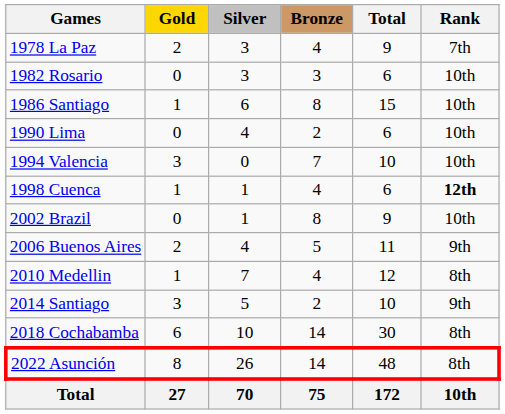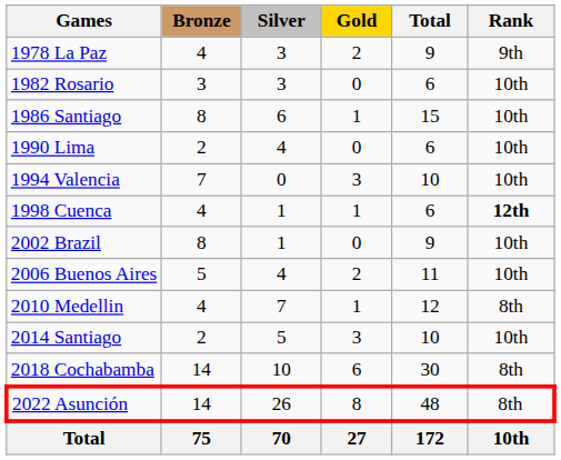 <table class="wikitable" style="text-align:center; font-size:90%;">
 <tr>
 <th rowspan="1">Games</th>
+<td rowspan="1" style="background:#c96; width:3.7em; font-weight:bold;">Bronze</td>
+<td rowspan="1" style="background:silver; width:3.7em; font-weight:bold;">Silver</td>
 <td rowspan="1" style="background:gold; width:3.2em; font-weight:bold;">Gold</td>
-<td rowspan="1" style="background:silver; width:3.7em; font-weight:bold;">Silver</td>
-<td rowspan="1" style="background:#c96; width:3.7em; font-weight:bold;">Bronze</td>
 <th rowspan="1" style="width:3.5em; font-weight:bold;">Total</th>
 <th colspan="1" style="width:4em; font-weight:bold;">Rank</th>
 </tr>
 <tr>
 <td align="left"> <a href='#'>1978 La Paz</a></td>
+<td>4</td>
+<td>3</td>
 <td>2</td>
-<td>3</td>
-<td>4</td>
 <td>9</td>
-<td>7th</td>
+<td>9th</td>
 </tr>
 <tr>
 <td align="left"> <a href='#'>1982 Rosario</a></td>
-<td>0</td>
 <td>3</td>
 <td>3</td>
+<td>0</td>
 <td>6</td>
 <td>10th</td>
 </tr>
 <tr>
 <td align="left"> <a href='#'>1986 Santiago</a></td>
+<td>8</td>
+<td>6</td>
 <td>1</td>
-<td>6</td>
-<td>8</td>
 <td>15</td>
 <td>10th</td>
 </tr>
 <tr>
 <td align="left"> <a href='#'>1990 Lima</a></td>
+<td>2</td>
+<td>4</td>
 <td>0</td>
-<td>4</td>
-<td>2</td>
 <td>6</td>
 <td>10th</td>
 </tr>
 <tr>
 <td align="left"> <a href='#'>1994 Valencia</a></td>
+<td>7</td>
+<td>0</td>
 <td>3</td>
-<td>0</td>
-<td>7</td>
 <td>10</td>
 <td>10th</td>
 </tr>
 <tr>
 <td align="left"> <a href='#'>1998 Cuenca</a></td>
+<td>4</td>
 <td>1</td>
 <td>1</td>
-<td>4</td>
 <td>6</td>
 <td><strong>12th</strong></td>
 </tr>
 <tr>
 <td align="left"> <a href='#'>2002 Brazil</a></td>
+<td>8</td>
+<td>1</td>
 <td>0</td>
-<td>1</td>
-<td>8</td>
 <td>9</td>
 <td>10th</td>
 </tr>
 <tr>
 <td align="left"> <a href='#'>2006 Buenos Aires</a></td>
+<td>5</td>
+<td>4</td>
 <td>2</td>
-<td>4</td>
-<td>5</td>
 <td>11</td>
-<td>9th</td>
+<td>10th</td>
 </tr>
 <tr>
 <td align="left"> <a href='#'>2010 Medellin</a></td>
+<td>4</td>
+<td>7</td>
 <td>1</td>
-<td>7</td>
-<td>4</td>
 <td>12</td>
 <td>8th</td>
 </tr>
 <tr>
 <td align="left"> <a href='#'>2014 Santiago</a></td>
+<td>2</td>
+<td>5</td>
 <td>3</td>
-<td>5</td>
-<td>2</td>
 <td>10</td>
-<td>9th</td>
+<td>10th</td>
 </tr>
 <tr>
 <td align="left"> <a href='#'>2018 Cochabamba</a></td>
+<td>14</td>
+<td>10</td>
 <td>6</td>
-<td>10</td>
-<td>14</td>
 <td>30</td>
 <td>8th</td>
 </tr>
 <tr style="border: 3px solid red">
 <td align="left"> <a href='#'>2022 Asunción</a></td>
+<td>14</td>
+<td>26</td>
 <td>8</td>
-<td>26</td>
-<td>14</td>
 <td>48</td>
 <td>8th</td>
 </tr>
 <tr>
 <th>Total</th>
+<th>75</th>
+<th>70</th>
 <th>27</th>
-<th>70</th>
-<th>75</th>
 <th>172</th>
 <th>10th</th>
 </tr>
 </table>
